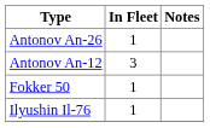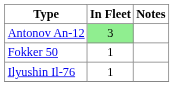 <table class="toccolours" border="1" cellpadding="3" style="border-collapse:collapse;margin:1em auto;">
 <tr>
 <th>Type</th>
 <th>In Fleet</th>
 <th>Notes</th>
 </tr>
 <tr>
-<td><a href='#'>Antonov An-26</a></td>
-<td align=center>1</td>
-<td></td>
-</tr>
-<tr>
 <td><a href='#'>Antonov An-12</a></td>
-<td align=center>3</td>
+<td align=center style="background: lightgreen;">3</td>
 <td></td>
 </tr>
 <tr>
 <td><a href='#'>Fokker 50</a></td>
 <td align=center>1</td>
 <td></td>
 </tr>
 <tr>
 <td><a href='#'>Ilyushin Il-76</a></td>
 <td align=center>1</td>
 <td></td>
 </tr>
 <tr>
 </tr>
 </table>
